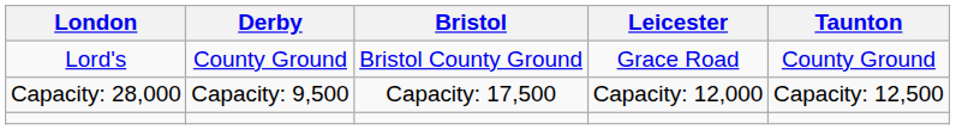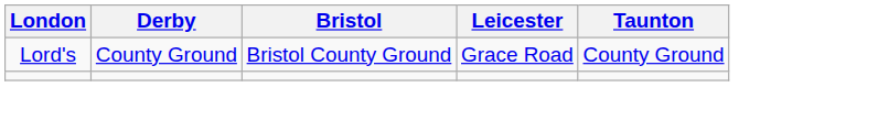 <table class="wikitable" style="text-align:center">
 <tr>
 <th><a href='#'>London</a></th>
 <th><a href='#'>Derby</a></th>
 <th><a href='#'>Bristol</a></th>
 <th><a href='#'>Leicester</a></th>
 <th><a href='#'>Taunton</a></th>
 </tr>
 <tr>
 <td><a href='#'>Lord's</a></td>
 <td><a href='#'>County Ground</a></td>
 <td><a href='#'>Bristol County Ground</a></td>
 <td><a href='#'>Grace Road</a></td>
 <td><a href='#'>County Ground</a></td>
 </tr>
 <tr>
-<td>Capacity: 28,000</td>
-<td>Capacity: 9,500</td>
-<td>Capacity: 17,500</td>
-<td>Capacity: 12,000</td>
-<td>Capacity: 12,500</td>
-</tr>
-<tr>
 <td></td>
 <td></td>
 <td></td>
 <td></td>
 <td></td>
 </tr>
 </table>
